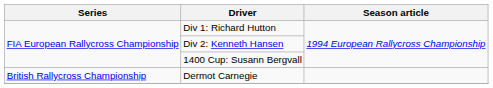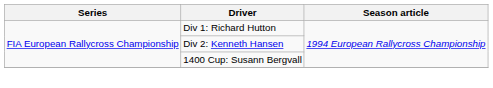 <table class="wikitable" style="font-size: 87%;">
 <tr>
 <th>Series</th>
 <th>Driver</th>
 <th>Season article</th>
 </tr>
 <tr>
 <td rowspan=3><a href='#'>FIA European Rallycross Championship</a></td>
 <td>Div 1:  Richard Hutton</td>
 <td rowspan=3><em><a href='#'>1994 European Rallycross Championship</a></em></td>
 </tr>
 <tr>
 <td>Div 2:  <a href='#'>Kenneth Hansen</a></td>
 </tr>
 <tr>
 <td>1400 Cup:  Susann Bergvall</td>
 </tr>
 <tr>
-<td><a href='#'>British Rallycross Championship</a></td>
-<td> Dermot Carnegie</td>
-<td></td>
-</tr>
-<tr>
 </tr>
 </table>
